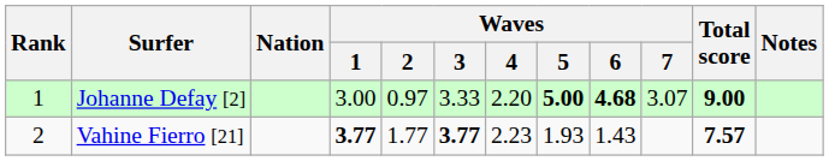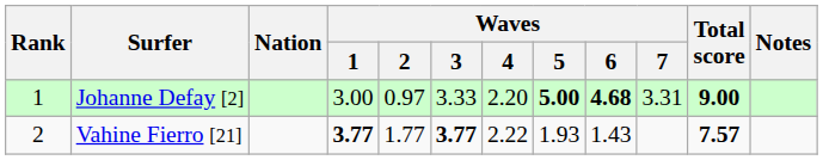 <table class="wikitable sortable" style="text-align:center">
 <tr>
 <th rowspan=2>Rank</th>
 <th rowspan=2>Surfer</th>
 <th rowspan=2>Nation</th>
 <th colspan=7>Waves</th>
 <th rowspan=2>Total<br>score</th>
 <th rowspan=2>Notes</th>
 </tr>
 <tr>
 <th>1</th>
 <th>2</th>
 <th>3</th>
 <th>4</th>
 <th>5</th>
 <th>6</th>
 <th>7</th>
 </tr>
 <tr bgcolor=ccffcc>
 <td>1</td>
 <td align=left><a href='#'>Johanne Defay</a> <small>[2]</small></td>
 <td align=left></td>
 <td>3.00</td>
 <td>0.97</td>
 <td>3.33</td>
 <td>2.20</td>
 <td><strong>5.00</strong></td>
 <td><strong>4.68</strong></td>
-<td>3.07</td>
+<td>3.31</td>
 <td><strong>9.00</strong></td>
 <td></td>
 </tr>
 <tr>
 <td>2</td>
 <td align=left><a href='#'>Vahine Fierro</a> <small>[21]</small></td>
 <td align=left></td>
 <td><strong>3.77</strong></td>
 <td>1.77</td>
 <td><strong>3.77</strong></td>
-<td>2.23</td>
+<td>2.22</td>
 <td>1.93</td>
 <td>1.43</td>
 <td></td>
 <td><strong>7.57</strong></td>
 <td></td>
 </tr>
 </table>
